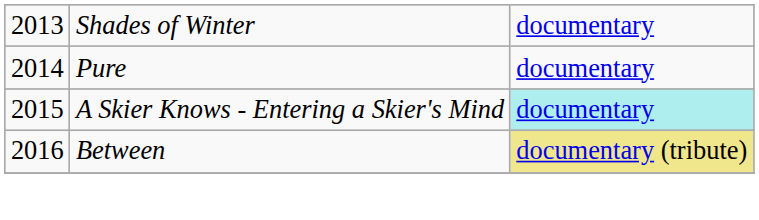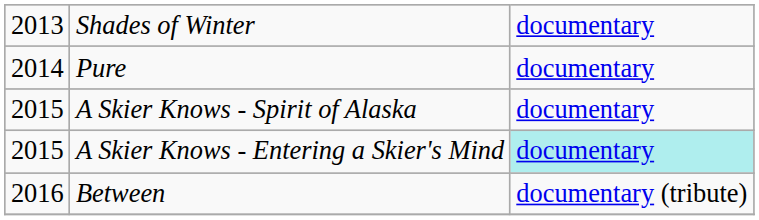 <table class="wikitable sortable">
 <tr>
 <td>2013</td>
 <td><em>Shades of Winter</em></td>
 <td><a href='#'>documentary</a></td>
 </tr>
 <tr>
 <td>2014</td>
 <td><em>Pure</em></td>
 <td><a href='#'>documentary</a></td>
 </tr>
 <tr>
 <td>2015</td>
+<td><em>A Skier Knows - Spirit of Alaska</em></td>
+<td><a href='#'>documentary</a></td>
+</tr>
+<tr>
+<td>2015</td>
 <td><em>A Skier Knows - Entering a Skier's Mind</em></td>
 <td style="background: paleturquoise;"><a href='#'>documentary</a></td>
 </tr>
 <tr>
 <td>2016</td>
 <td><em>Between</em></td>
-<td style="background: khaki;"><a href='#'>documentary</a> (tribute)</td>
+<td><a href='#'>documentary</a> (tribute)</td>
 </tr>
 <tr>
 </tr>
 </table>
